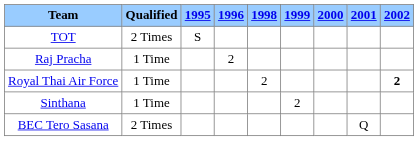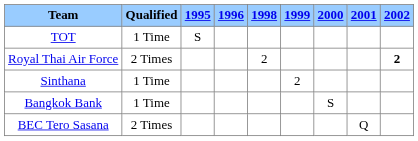 <table border="1" cellpadding="4" cellspacing="0" style="text-align:center; border-collapse:collapse;">
 <tr style="background:#99CCFF;">
 <th>Team</th>
 <th>Qualified</th>
 <th><a href='#'>1995</a></th>
 <th><a href='#'>1996</a></th>
 <th><a href='#'>1998</a></th>
 <th><a href='#'>1999</a></th>
 <th><a href='#'>2000</a></th>
 <th><a href='#'>2001</a></th>
 <th><a href='#'>2002</a></th>
 </tr>
 <tr style="">
 <td><a href='#'>TOT</a></td>
-<td>2 Times</td>
+<td>1 Time</td>
 <td>S</td>
 <td></td>
 <td></td>
 <td></td>
 <td></td>
 <td></td>
 <td></td>
 </tr>
 <tr style="">
-<td><a href='#'>Raj Pracha</a></td>
-<td>1 Time</td>
-<td></td>
-<td>2</td>
-<td></td>
-<td></td>
-<td></td>
-<td></td>
-<td></td>
-</tr>
-<tr style="">
 <td><a href='#'>Royal Thai Air Force</a></td>
-<td>1 Time</td>
+<td>2 Times</td>
 <td></td>
 <td></td>
 <td>2</td>
 <td></td>
 <td></td>
 <td></td>
 <td><strong>2</strong></td>
 </tr>
 <tr style="">
 <td><a href='#'>Sinthana</a></td>
 <td>1 Time</td>
 <td></td>
 <td></td>
 <td></td>
 <td>2</td>
 <td></td>
 <td></td>
 <td></td>
 </tr>
 <tr style="">
+<td><a href='#'>Bangkok Bank</a></td>
+<td>1 Time</td>
+<td></td>
+<td></td>
+<td></td>
+<td></td>
+<td>S</td>
+<td></td>
+<td></td>
+</tr>
+<tr style="">
 <td><a href='#'>BEC Tero Sasana</a></td>
 <td>2 Times</td>
 <td></td>
 <td></td>
 <td></td>
 <td></td>
 <td></td>
 <td>Q</td>
 <td></td>
 </tr>
 </table>
